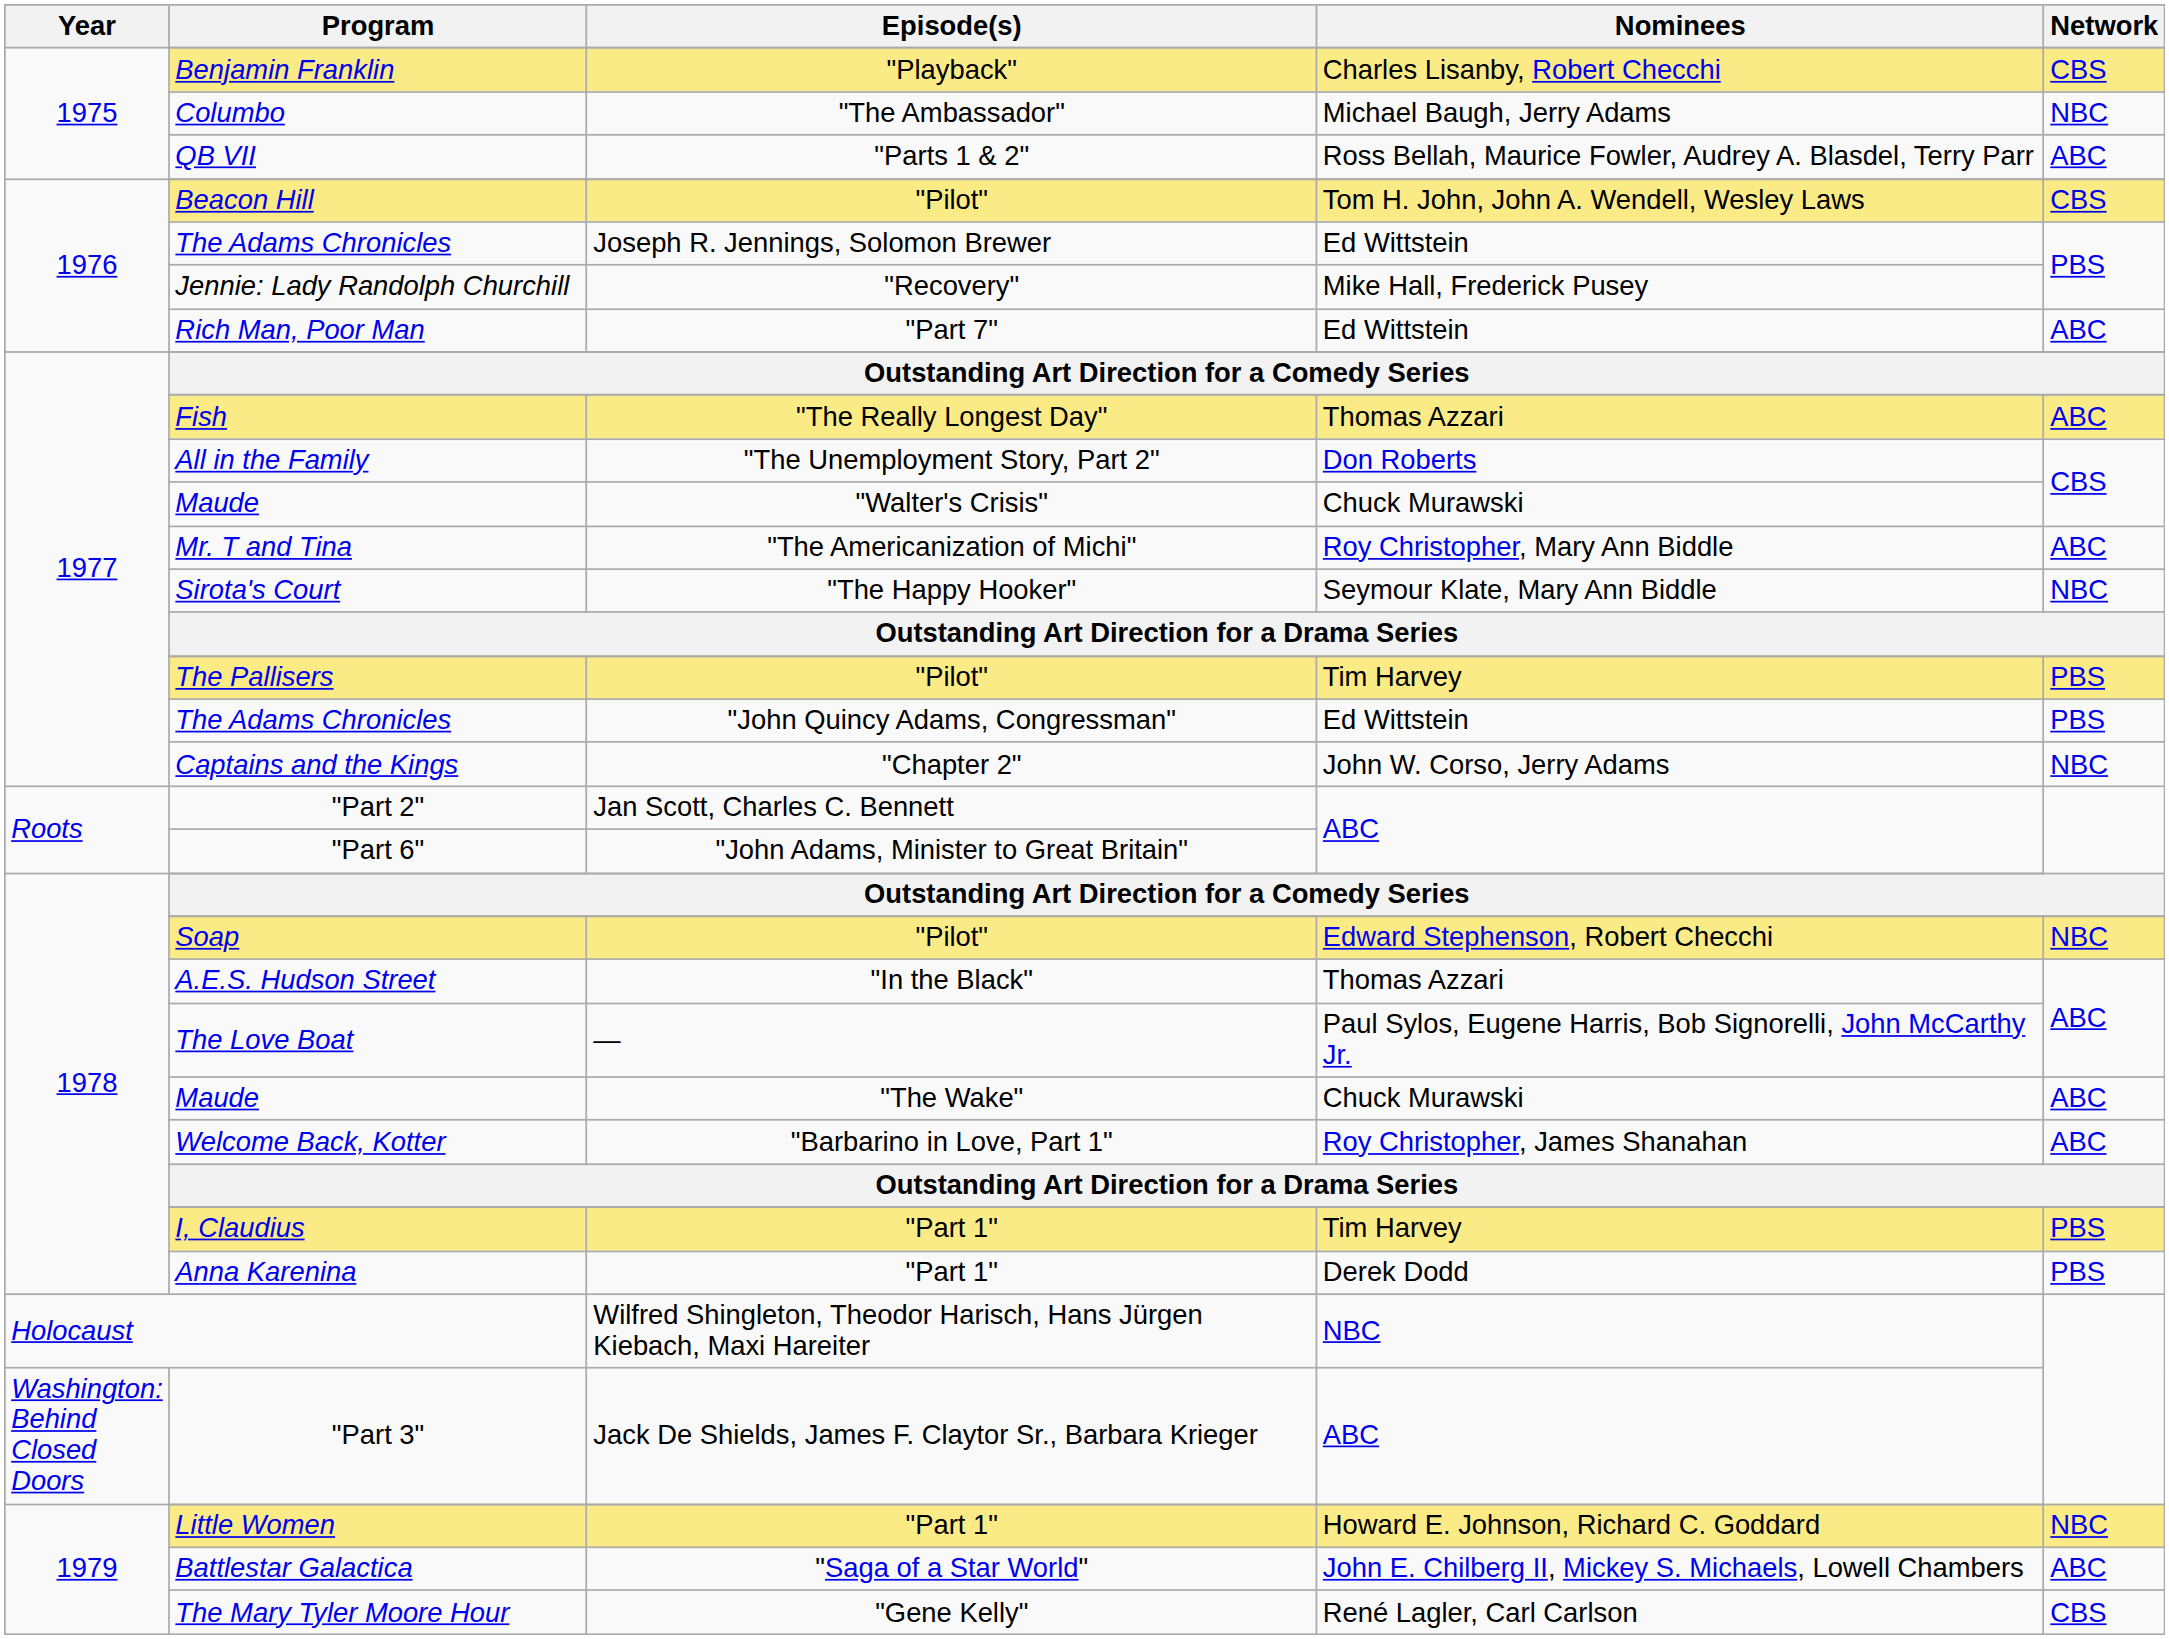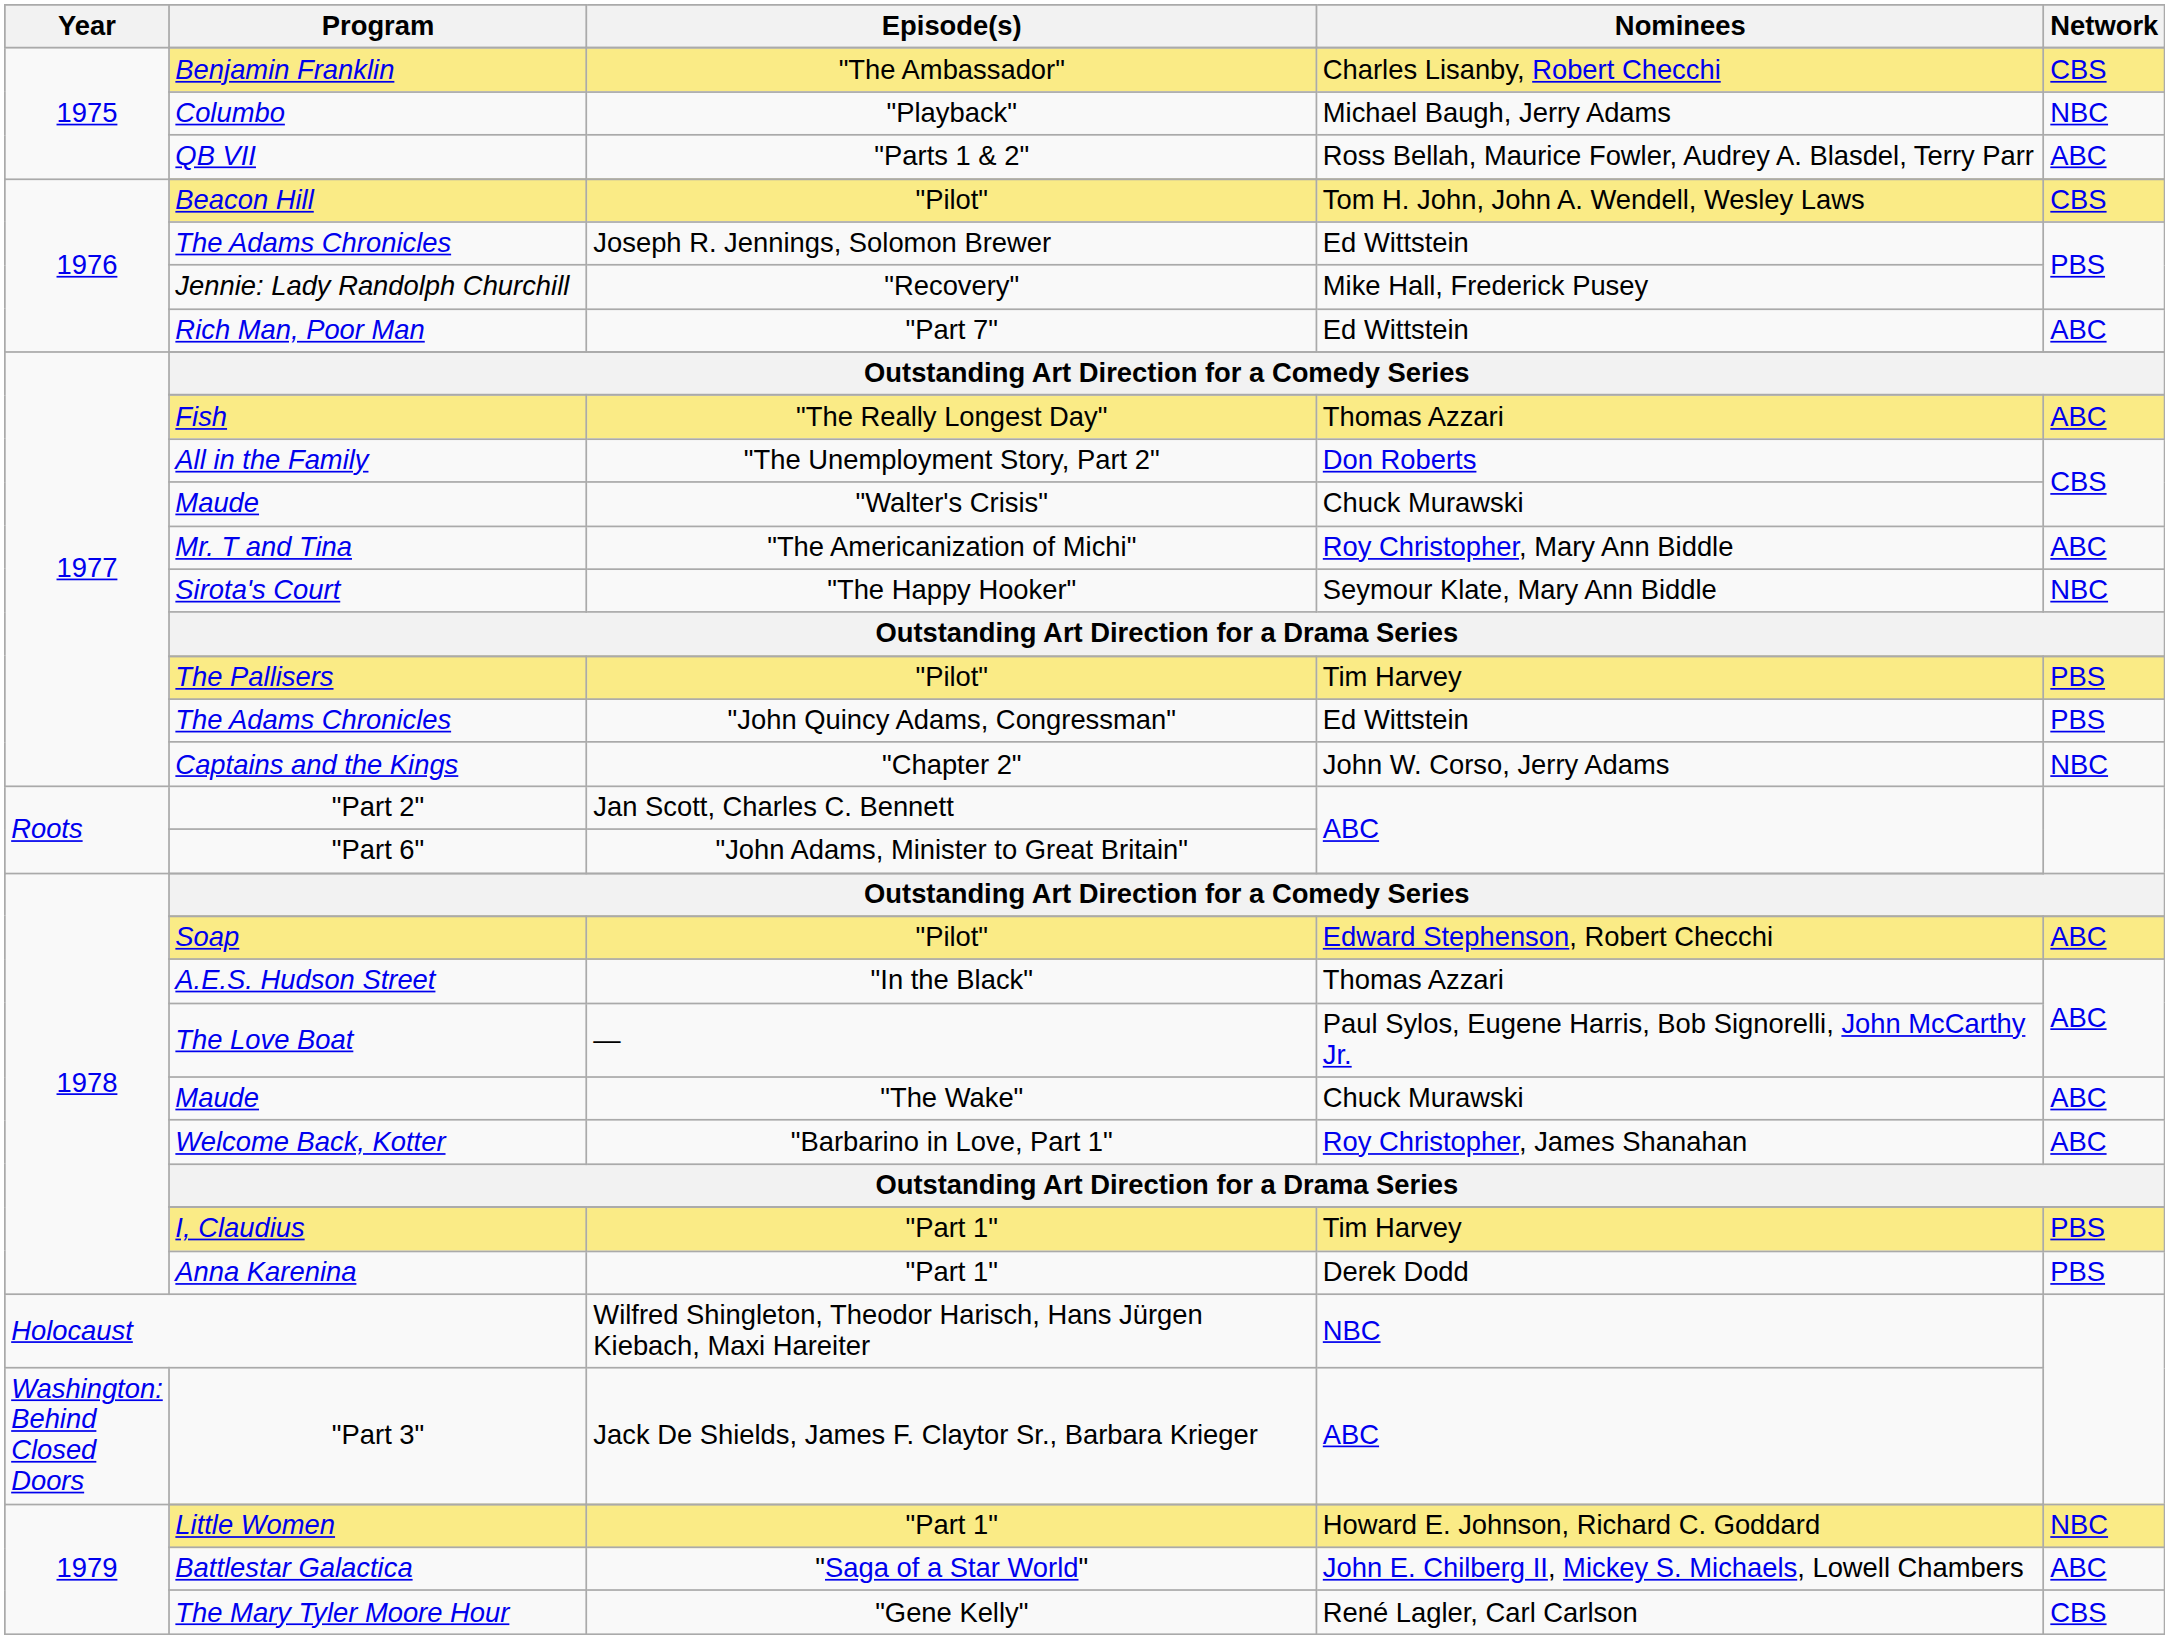 <table class="wikitable" style="width:100%">
 <tr bgcolor="#bebebe">
 <th width="5%">Year</th>
 <th width="20%">Program</th>
 <th width="35%">Episode(s)</th>
 <th width="35%">Nominees</th>
 <th width="5%">Network</th>
 </tr>
 <tr>
 <td rowspan=4 style="text-align:center"><a href='#'>1975</a><br></td>
 </tr>
 <tr style="background:#FAEB86">
 <td><em><a href='#'>Benjamin Franklin</a></em></td>
-<td align=center>"Playback"</td>
+<td align=center>"The Ambassador"</td>
 <td>Charles Lisanby, <a href='#'>Robert Checchi</a></td>
 <td><a href='#'>CBS</a></td>
 </tr>
 <tr>
 <td><em><a href='#'>Columbo</a></em></td>
-<td align=center>"The Ambassador"</td>
+<td align=center>"Playback"</td>
 <td>Michael Baugh, Jerry Adams</td>
 <td><a href='#'>NBC</a></td>
 </tr>
 <tr>
 <td><em><a href='#'>QB VII</a></em></td>
 <td align=center>"Parts 1 & 2"</td>
 <td>Ross Bellah, Maurice Fowler, Audrey A. Blasdel, Terry Parr</td>
 <td><a href='#'>ABC</a></td>
 </tr>
 <tr>
 <td rowspan=5 style="text-align:center"><a href='#'>1976</a><br></td>
 </tr>
 <tr style="background:#FAEB86">
 <td><em><a href='#'>Beacon Hill</a></em></td>
 <td align=center>"Pilot"</td>
 <td>Tom H. John, John A. Wendell, Wesley Laws</td>
 <td><a href='#'>CBS</a></td>
 </tr>
 <tr>
 <td><em><a href='#'>The Adams Chronicles</a></em></td>
 <td>Joseph R. Jennings, Solomon Brewer</td>
 <td>Ed Wittstein</td>
 <td rowspan=2><a href='#'>PBS</a></td>
 </tr>
 <tr>
 <td><em>Jennie: Lady Randolph Churchill</em></td>
 <td align=center>"Recovery"</td>
 <td>Mike Hall, Frederick Pusey</td>
 </tr>
 <tr>
 <td><em><a href='#'>Rich Man, Poor Man</a></em></td>
 <td align=center>"Part 7"</td>
 <td>Ed Wittstein</td>
 <td><a href='#'>ABC</a></td>
 </tr>
 <tr>
 <td rowspan=13 style="text-align:center"><a href='#'>1977</a></td>
 </tr>
 <tr>
 <th colspan="6">Outstanding Art Direction for a Comedy Series</th>
 </tr>
 <tr>
 </tr>
 <tr style="background:#FAEB86">
 <td><em><a href='#'>Fish</a></em></td>
 <td align=center>"The Really Longest Day"</td>
 <td>Thomas Azzari</td>
 <td><a href='#'>ABC</a></td>
 </tr>
 <tr>
 <td><em><a href='#'>All in the Family</a></em></td>
 <td align=center>"The Unemployment Story, Part 2"</td>
 <td><a href='#'>Don Roberts</a></td>
 <td rowspan=2><a href='#'>CBS</a></td>
 </tr>
 <tr>
 <td><em><a href='#'>Maude</a></em></td>
 <td align=center>"Walter's Crisis"</td>
 <td>Chuck Murawski</td>
 </tr>
 <tr>
 <td><em><a href='#'>Mr. T and Tina</a></em></td>
 <td align=center>"The Americanization of Michi"</td>
 <td><a href='#'>Roy Christopher</a>, Mary Ann Biddle</td>
 <td><a href='#'>ABC</a></td>
 </tr>
 <tr>
 <td><em><a href='#'>Sirota's Court</a></em></td>
 <td align=center>"The Happy Hooker"</td>
 <td>Seymour Klate, Mary Ann Biddle</td>
 <td><a href='#'>NBC</a></td>
 </tr>
 <tr>
 <th colspan="6">Outstanding Art Direction for a Drama Series</th>
 </tr>
 <tr>
 </tr>
 <tr style="background:#FAEB86">
 <td><em><a href='#'>The Pallisers</a></em></td>
 <td align=center>"Pilot"</td>
 <td>Tim Harvey</td>
 <td><a href='#'>PBS</a></td>
 </tr>
 <tr>
 <td><em><a href='#'>The Adams Chronicles</a></em></td>
 <td align=center>"John Quincy Adams, Congressman"</td>
 <td>Ed Wittstein</td>
 <td><a href='#'>PBS</a></td>
 </tr>
 <tr>
 <td><em><a href='#'>Captains and the Kings</a></em></td>
 <td align=center>"Chapter 2"</td>
 <td>John W. Corso, Jerry Adams</td>
 <td><a href='#'>NBC</a></td>
 </tr>
 <tr>
 <td rowspan=2><em><a href='#'>Roots</a></em></td>
 <td align=center>"Part 2"</td>
 <td>Jan Scott, Charles C. Bennett</td>
 <td rowspan=2><a href='#'>ABC</a></td>
 </tr>
 <tr>
 <td align=center>"Part 6"</td>
 <td align=center>"John Adams, Minister to Great Britain"</td>
 </tr>
 <tr>
 <td rowspan=12 style="text-align:center"><a href='#'>1978</a></td>
 </tr>
 <tr>
 <th colspan="6">Outstanding Art Direction for a Comedy Series</th>
 </tr>
 <tr>
 </tr>
 <tr style="background:#FAEB86">
 <td><em><a href='#'>Soap</a></em></td>
 <td align=center>"Pilot"</td>
 <td><a href='#'>Edward Stephenson</a>, Robert Checchi</td>
-<td><a href='#'>NBC</a></td>
+<td><a href='#'>ABC</a></td>
 </tr>
 <tr>
 <td><em><a href='#'>A.E.S. Hudson Street</a></em></td>
 <td align=center>"In the Black"</td>
 <td>Thomas Azzari</td>
 <td rowspan=2><a href='#'>ABC</a></td>
 </tr>
 <tr>
 <td><em><a href='#'>The Love Boat</a></em></td>
 <td>—</td>
 <td>Paul Sylos, Eugene Harris, Bob Signorelli, <a href='#'>John McCarthy Jr.</a></td>
 </tr>
 <tr>
 <td><em><a href='#'>Maude</a></em></td>
 <td align=center>"The Wake"</td>
 <td>Chuck Murawski</td>
 <td><a href='#'>ABC</a></td>
 </tr>
 <tr>
 <td><em><a href='#'>Welcome Back, Kotter</a></em></td>
 <td align=center>"Barbarino in Love, Part 1"</td>
 <td><a href='#'>Roy Christopher</a>, James Shanahan</td>
 <td><a href='#'>ABC</a></td>
 </tr>
 <tr>
 <th colspan="6">Outstanding Art Direction for a Drama Series</th>
 </tr>
 <tr>
 </tr>
 <tr style="background:#FAEB86">
 <td><em><a href='#'>I, Claudius</a></em></td>
 <td align=center>"Part 1"</td>
 <td>Tim Harvey</td>
 <td><a href='#'>PBS</a></td>
 </tr>
 <tr>
 <td><em><a href='#'>Anna Karenina</a></em></td>
 <td align=center>"Part 1"</td>
 <td>Derek Dodd</td>
 <td><a href='#'>PBS</a></td>
 </tr>
 <tr>
 <td colspan=2><em><a href='#'>Holocaust</a></em></td>
 <td>Wilfred Shingleton, Theodor Harisch, Hans Jürgen Kiebach, Maxi Hareiter</td>
 <td><a href='#'>NBC</a></td>
 </tr>
 <tr>
 <td><em><a href='#'>Washington: Behind Closed Doors</a></em></td>
 <td align=center>"Part 3"</td>
 <td>Jack De Shields, James F. Claytor Sr., Barbara Krieger</td>
 <td><a href='#'>ABC</a></td>
 </tr>
 <tr>
 <td rowspan=4 style="text-align:center"><a href='#'>1979</a><br></td>
 </tr>
 <tr style="background:#FAEB86">
 <td><em><a href='#'>Little Women</a></em></td>
 <td align=center>"Part 1"</td>
 <td>Howard E. Johnson, Richard C. Goddard</td>
 <td><a href='#'>NBC</a></td>
 </tr>
 <tr>
 <td><em><a href='#'>Battlestar Galactica</a></em></td>
 <td align=center>"<a href='#'>Saga of a Star World</a>"</td>
 <td><a href='#'>John E. Chilberg II</a>, <a href='#'>Mickey S. Michaels</a>, Lowell Chambers</td>
 <td><a href='#'>ABC</a></td>
 </tr>
 <tr>
 <td><em><a href='#'>The Mary Tyler Moore Hour</a></em></td>
 <td align=center>"Gene Kelly"</td>
 <td>René Lagler, Carl Carlson</td>
 <td><a href='#'>CBS</a></td>
 </tr>
 <tr>
 </tr>
 </table>
